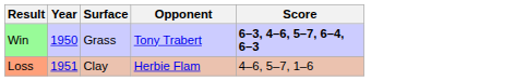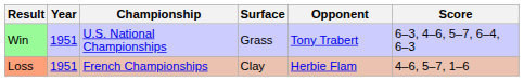 <table class='sortable wikitable'>
 <tr>
 <th style="width:40px">Result</th>
 <th style="width:30px">Year</th>
+<th style="width:200px">Championship</th>
 <th style="width:50px">Surface</th>
 <th style="width:130px">Opponent</th>
 <th style="width:160px" class="unsortable">Score</th>
 </tr>
 <tr style="background:#ccf;">
 <td style="background:#98fb98;">Win</td>
-<td><a href='#'>1950</a></td>
+<td><a href='#'>1951</a></td>
+<td><a href='#'>U.S. National Championships</a></td>
 <td>Grass</td>
 <td> <a href='#'>Tony Trabert</a></td>
-<td><strong>6–3, 4–6, 5–7, 6–4, 6–3</strong></td>
+<td>6–3, 4–6, 5–7, 6–4, 6–3</td>
 </tr>
 <tr style="background:#ebc2af;">
 <td style="background:#ffa07a;">Loss</td>
 <td><a href='#'>1951</a></td>
+<td><a href='#'>French Championships</a></td>
 <td>Clay</td>
 <td> <a href='#'>Herbie Flam</a></td>
 <td>4–6, 5–7, 1–6</td>
 </tr>
 </table>
